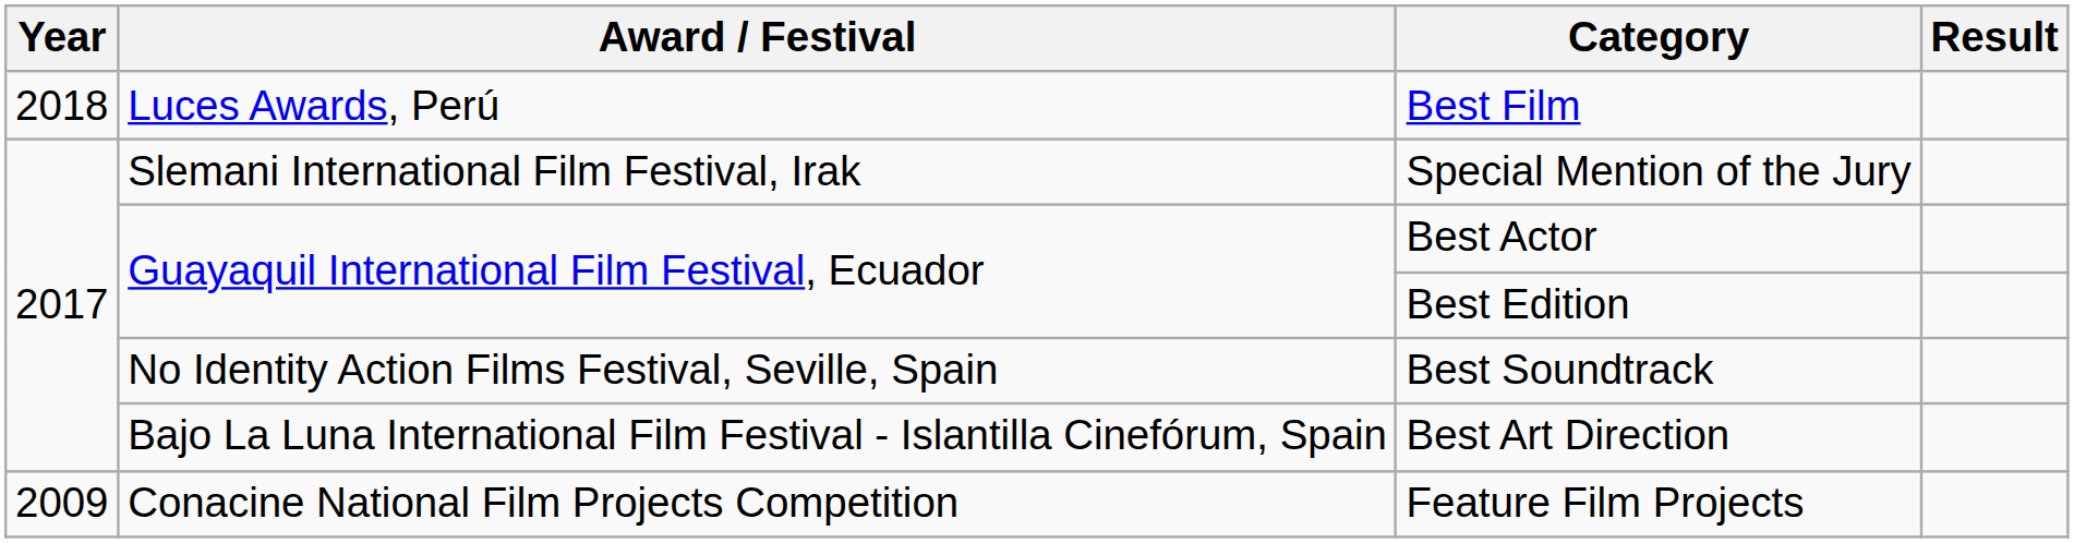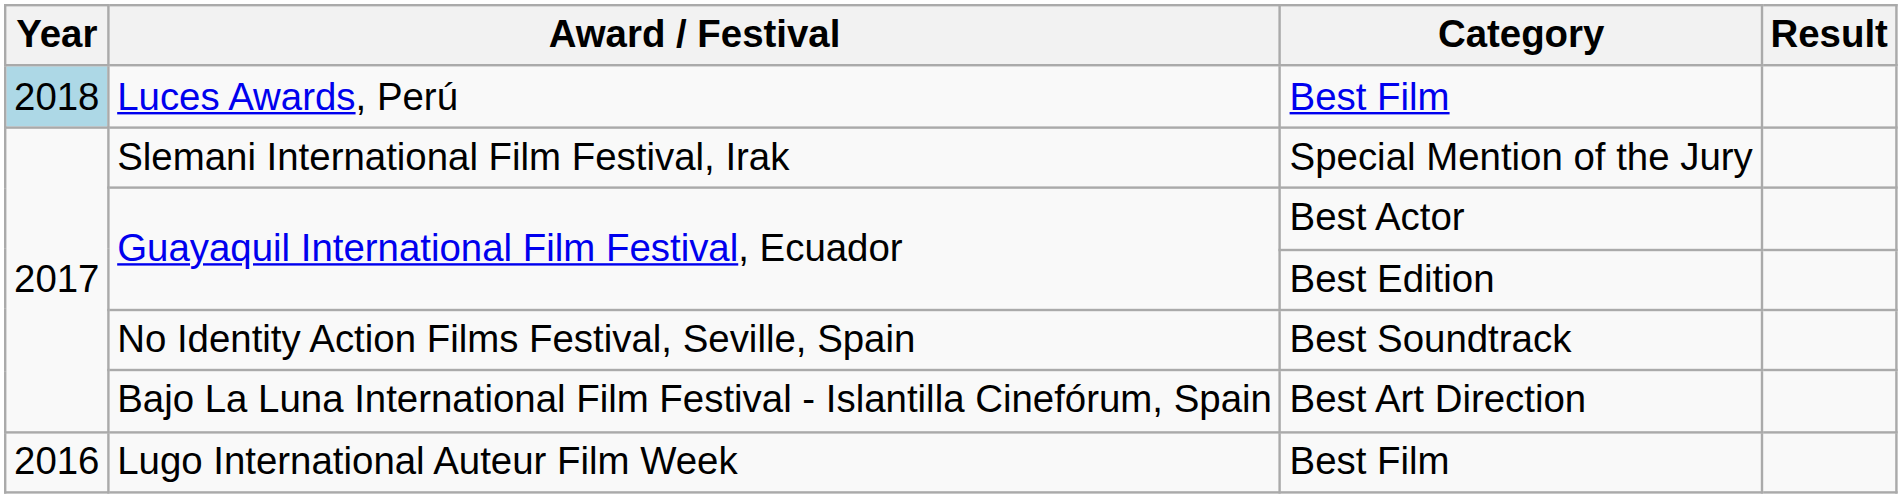 <table class="wikitable sortable" align="center">
 <tr>
 <th>Year</th>
 <th><strong>Award / Festival</strong></th>
 <th><strong>Category</strong></th>
 <th>Result</th>
 </tr>
 <tr>
-<td>2018</td>
+<td style="background: lightblue;">2018</td>
 <td><a href='#'>Luces Awards</a>, Perú</td>
 <td><a href='#'>Best Film</a></td>
 <td></td>
 </tr>
 <tr>
 <td rowspan="5">2017</td>
 <td>Slemani International Film Festival, Irak</td>
 <td>Special Mention of the Jury</td>
 <td></td>
 </tr>
 <tr>
 <td rowspan="2"><a href='#'>Guayaquil International Film Festival</a>, Ecuador</td>
 <td>Best Actor</td>
 <td></td>
 </tr>
 <tr>
 <td>Best Edition</td>
 <td></td>
 </tr>
 <tr>
 <td>No Identity Action Films Festival, Seville, Spain</td>
 <td>Best Soundtrack</td>
 <td></td>
 </tr>
 <tr>
 <td>Bajo La Luna International Film Festival - Islantilla Cinefórum, Spain</td>
 <td>Best Art Direction</td>
 <td></td>
 </tr>
 <tr>
-<td>2009</td>
-<td>Conacine National Film Projects Competition</td>
-<td>Feature Film Projects</td>
+<td>2016</td>
+<td>Lugo International Auteur Film Week</td>
+<td>Best Film</td>
 <td></td>
 </tr>
 </table>
